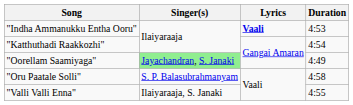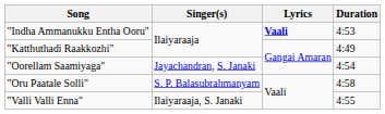 <table class="wikitable" style="font-size:95%;">
 <tr>
 <th>Song</th>
 <th>Singer(s)</th>
 <th>Lyrics</th>
 <th>Duration</th>
 </tr>
 <tr>
 <td>"Indha Ammanukku Entha Ooru"</td>
 <td rowspan=2>Ilaiyaraaja</td>
 <td><strong><a href='#'>Vaali</a></strong></td>
 <td>4:53</td>
 </tr>
 <tr>
 <td>"Katthuthadi Raakkozhi"</td>
 <td rowspan=2><a href='#'>Gangai Amaran</a></td>
-<td>4:54</td>
+<td>4:49</td>
 </tr>
 <tr>
 <td>"Oorellam Saamiyaga"</td>
-<td style="background: lightgreen;"><a href='#'>Jayachandran</a>, <a href='#'>S. Janaki</a></td>
-<td>4:49</td>
+<td><a href='#'>Jayachandran</a>, <a href='#'>S. Janaki</a></td>
+<td>4:54</td>
 </tr>
 <tr>
 <td>"Oru Paatale Solli"</td>
 <td><a href='#'>S. P. Balasubrahmanyam</a></td>
 <td rowspan=2>Vaali</td>
 <td>4:58</td>
 </tr>
 <tr>
 <td>"Valli Valli Enna"</td>
 <td>Ilaiyaraaja, S. Janaki</td>
 <td>4:55</td>
 </tr>
 </table>
